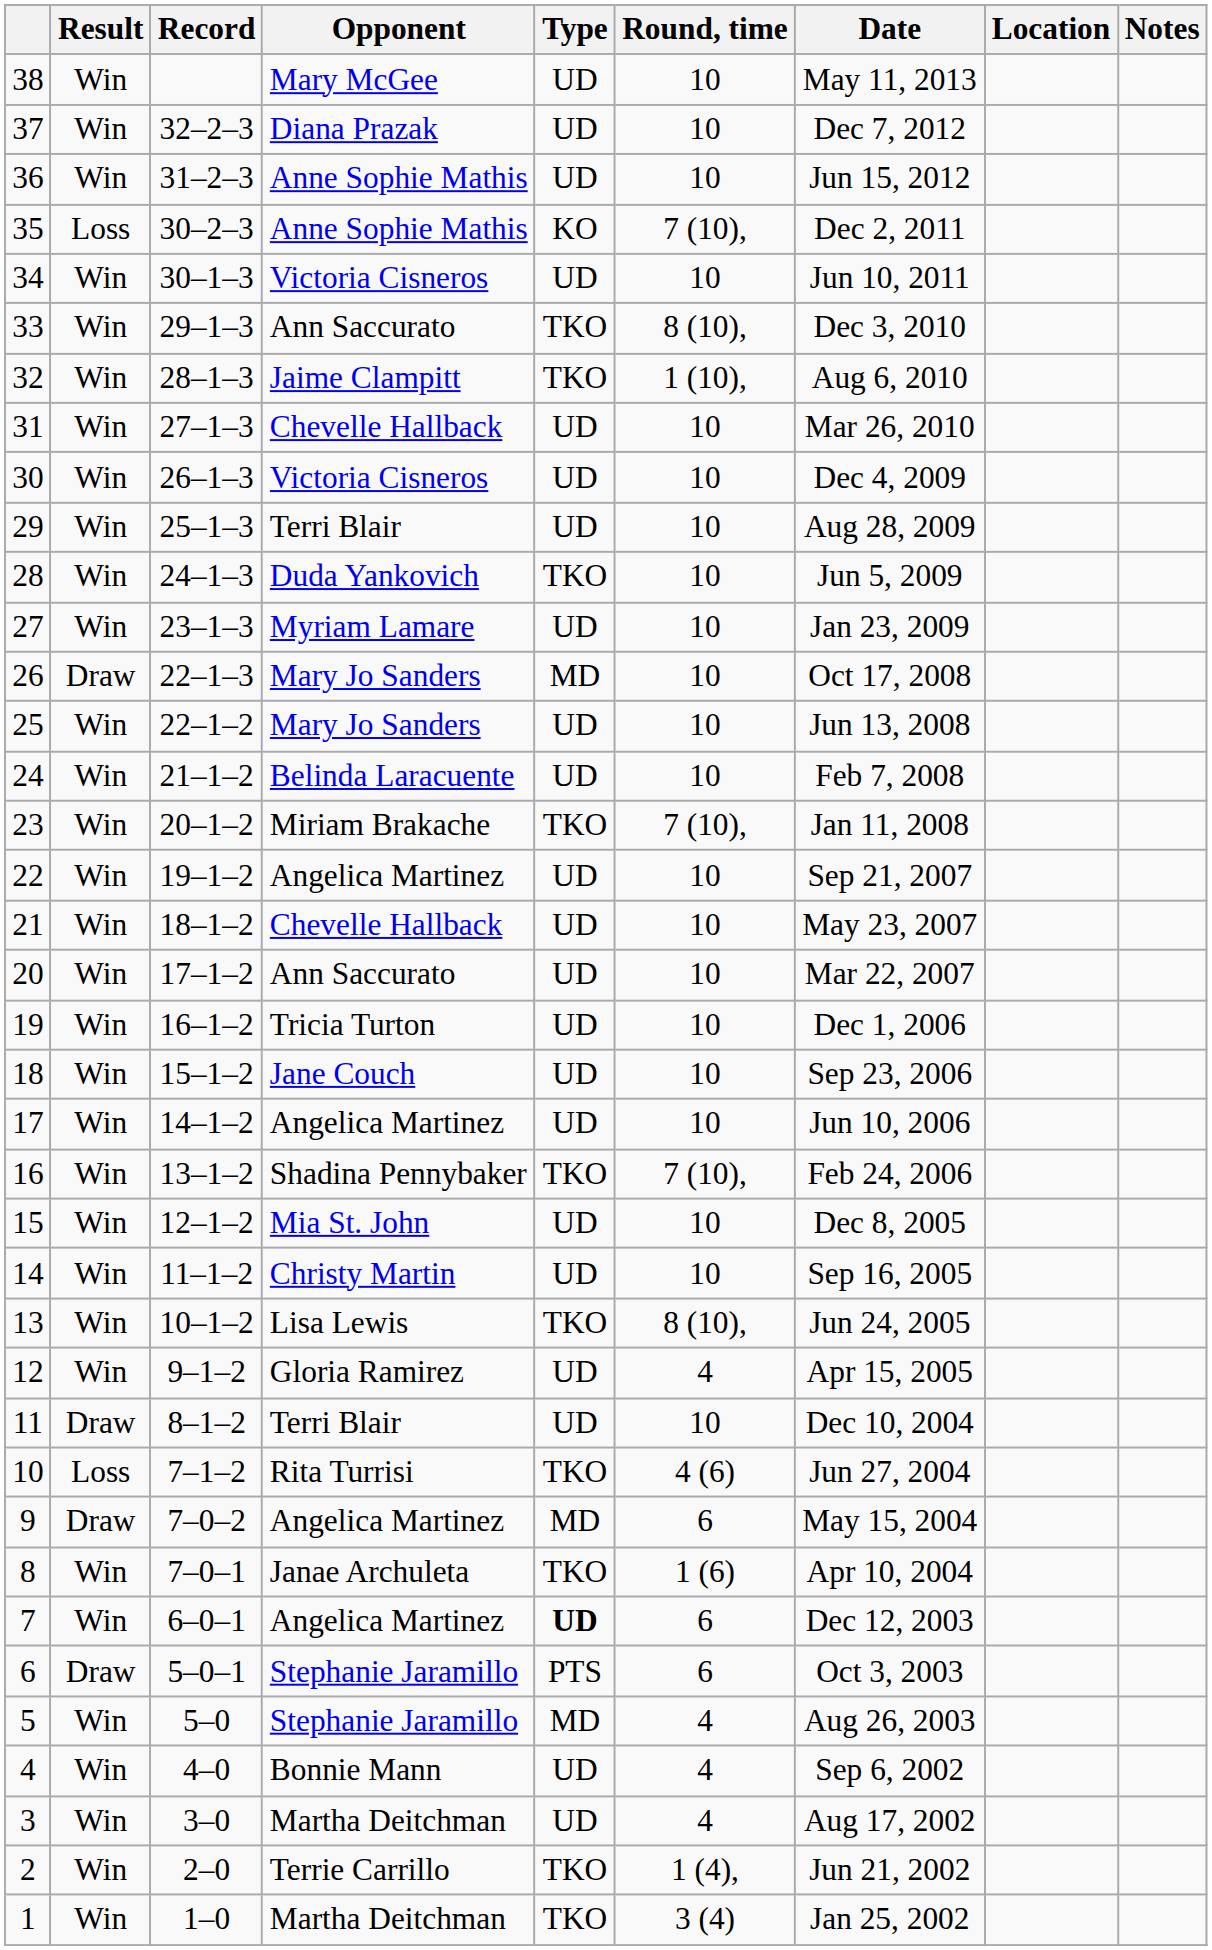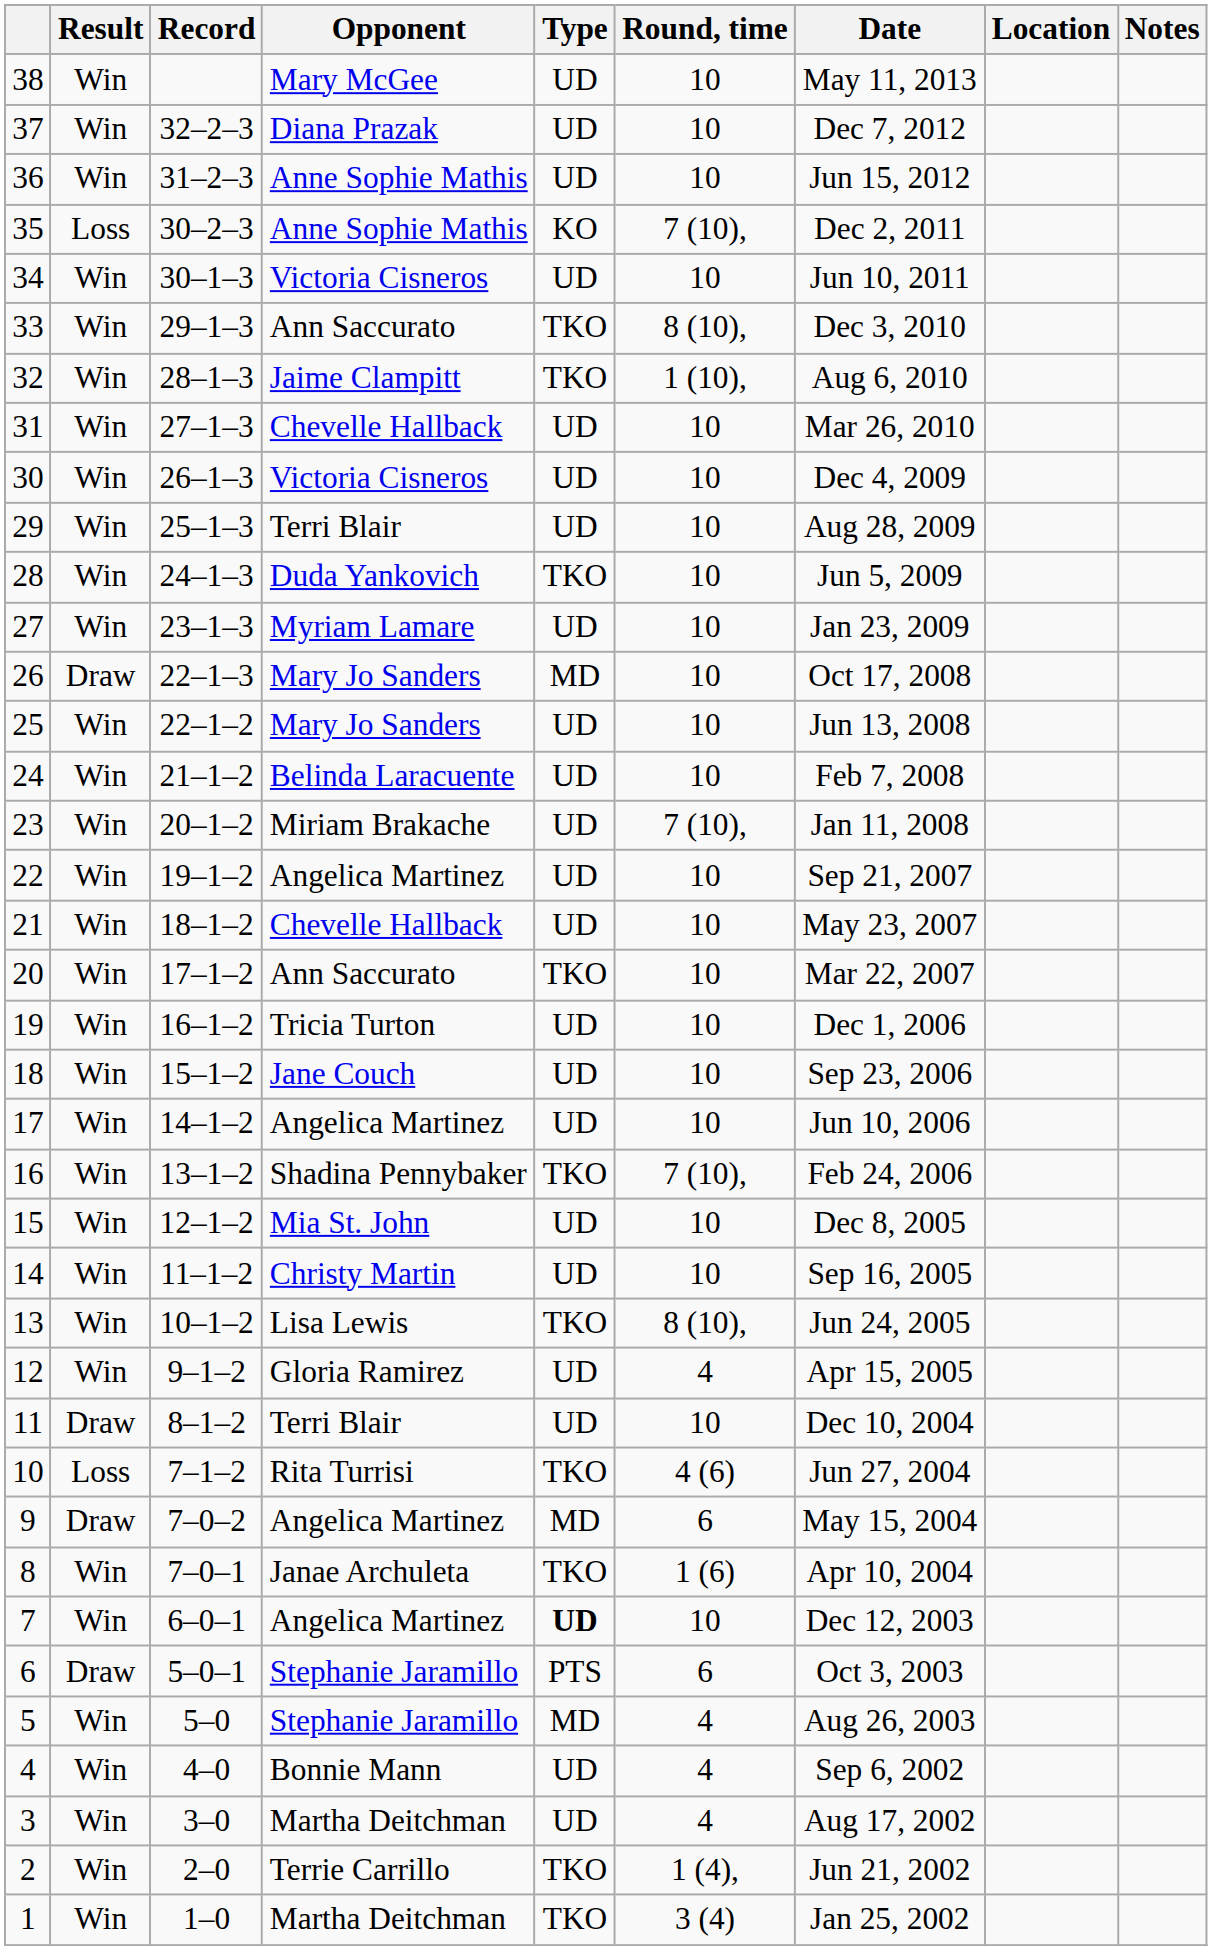 <table class="wikitable" style="text-align:center">
 <tr>
 <th></th>
 <th>Result</th>
 <th>Record</th>
 <th>Opponent</th>
 <th>Type</th>
 <th>Round, time</th>
 <th>Date</th>
 <th>Location</th>
 <th>Notes</th>
 </tr>
 <tr>
 <td>38</td>
 <td>Win</td>
 <td></td>
 <td align=left><a href='#'>Mary McGee</a></td>
 <td>UD</td>
 <td>10</td>
 <td>May 11, 2013</td>
 <td align=left></td>
 <td align=left></td>
 </tr>
 <tr>
 <td>37</td>
 <td>Win</td>
 <td>32–2–3</td>
 <td align=left><a href='#'>Diana Prazak</a></td>
 <td>UD</td>
 <td>10</td>
 <td>Dec 7, 2012</td>
 <td align=left></td>
 <td align=left></td>
 </tr>
 <tr>
 <td>36</td>
 <td>Win</td>
 <td>31–2–3</td>
 <td align=left><a href='#'>Anne Sophie Mathis</a></td>
 <td>UD</td>
 <td>10</td>
 <td>Jun 15, 2012</td>
 <td align=left></td>
 <td align=left></td>
 </tr>
 <tr>
 <td>35</td>
 <td>Loss</td>
 <td>30–2–3</td>
 <td align=left><a href='#'>Anne Sophie Mathis</a></td>
 <td>KO</td>
 <td>7 (10), </td>
 <td>Dec 2, 2011</td>
 <td align=left></td>
 <td align=left></td>
 </tr>
 <tr>
 <td>34</td>
 <td>Win</td>
 <td>30–1–3</td>
 <td align=left><a href='#'>Victoria Cisneros</a></td>
 <td>UD</td>
 <td>10</td>
 <td>Jun 10, 2011</td>
 <td align=left></td>
 <td></td>
 </tr>
 <tr>
 <td>33</td>
 <td>Win</td>
 <td>29–1–3</td>
 <td align=left>Ann Saccurato</td>
 <td>TKO</td>
 <td>8 (10), </td>
 <td>Dec 3, 2010</td>
 <td align=left></td>
 <td align=left></td>
 </tr>
 <tr>
 <td>32</td>
 <td>Win</td>
 <td>28–1–3</td>
 <td align=left><a href='#'>Jaime Clampitt</a></td>
 <td>TKO</td>
 <td>1 (10), </td>
 <td>Aug 6, 2010</td>
 <td align=left></td>
 <td align=left></td>
 </tr>
 <tr>
 <td>31</td>
 <td>Win</td>
 <td>27–1–3</td>
 <td align=left><a href='#'>Chevelle Hallback</a></td>
 <td>UD</td>
 <td>10</td>
 <td>Mar 26, 2010</td>
 <td align=left></td>
 <td align=left></td>
 </tr>
 <tr>
 <td>30</td>
 <td>Win</td>
 <td>26–1–3</td>
 <td align=left><a href='#'>Victoria Cisneros</a></td>
 <td>UD</td>
 <td>10</td>
 <td>Dec 4, 2009</td>
 <td align=left></td>
 <td align=left></td>
 </tr>
 <tr>
 <td>29</td>
 <td>Win</td>
 <td>25–1–3</td>
 <td align=left>Terri Blair</td>
 <td>UD</td>
 <td>10</td>
 <td>Aug 28, 2009</td>
 <td align=left></td>
 <td align=left></td>
 </tr>
 <tr>
 <td>28</td>
 <td>Win</td>
 <td>24–1–3</td>
 <td align=left><a href='#'>Duda Yankovich</a></td>
 <td>TKO</td>
 <td>10</td>
 <td>Jun 5, 2009</td>
 <td align=left></td>
 <td align=left></td>
 </tr>
 <tr>
 <td>27</td>
 <td>Win</td>
 <td>23–1–3</td>
 <td align=left><a href='#'>Myriam Lamare</a></td>
 <td>UD</td>
 <td>10</td>
 <td>Jan 23, 2009</td>
 <td align=left></td>
 <td align=left></td>
 </tr>
 <tr>
 <td>26</td>
 <td>Draw</td>
 <td>22–1–3</td>
 <td align=left><a href='#'>Mary Jo Sanders</a></td>
 <td>MD</td>
 <td>10</td>
 <td>Oct 17, 2008</td>
 <td align=left></td>
 <td align=left></td>
 </tr>
 <tr>
 <td>25</td>
 <td>Win</td>
 <td>22–1–2</td>
 <td align=left><a href='#'>Mary Jo Sanders</a></td>
 <td>UD</td>
 <td>10</td>
 <td>Jun 13, 2008</td>
 <td align=left></td>
 <td align=left></td>
 </tr>
 <tr>
 <td>24</td>
 <td>Win</td>
 <td>21–1–2</td>
 <td align=left><a href='#'>Belinda Laracuente</a></td>
 <td>UD</td>
 <td>10</td>
 <td>Feb 7, 2008</td>
 <td align=left></td>
 <td align=left></td>
 </tr>
 <tr>
 <td>23</td>
 <td>Win</td>
 <td>20–1–2</td>
 <td align=left>Miriam Brakache</td>
-<td>TKO</td>
+<td>UD</td>
 <td>7 (10), </td>
 <td>Jan 11, 2008</td>
 <td align=left></td>
 <td align=left></td>
 </tr>
 <tr>
 <td>22</td>
 <td>Win</td>
 <td>19–1–2</td>
 <td align=left>Angelica Martinez</td>
 <td>UD</td>
 <td>10</td>
 <td>Sep 21, 2007</td>
 <td align=left></td>
 <td align=left></td>
 </tr>
 <tr>
 <td>21</td>
 <td>Win</td>
 <td>18–1–2</td>
 <td align=left><a href='#'>Chevelle Hallback</a></td>
 <td>UD</td>
 <td>10</td>
 <td>May 23, 2007</td>
 <td align=left></td>
 <td></td>
 </tr>
 <tr>
 <td>20</td>
 <td>Win</td>
 <td>17–1–2</td>
 <td align=left>Ann Saccurato</td>
-<td>UD</td>
+<td>TKO</td>
 <td>10</td>
 <td>Mar 22, 2007</td>
 <td align=left></td>
 <td align=left></td>
 </tr>
 <tr>
 <td>19</td>
 <td>Win</td>
 <td>16–1–2</td>
 <td align=left>Tricia Turton</td>
 <td>UD</td>
 <td>10</td>
 <td>Dec 1, 2006</td>
 <td align=left></td>
 <td align=left></td>
 </tr>
 <tr>
 <td>18</td>
 <td>Win</td>
 <td>15–1–2</td>
 <td align=left><a href='#'>Jane Couch</a></td>
 <td>UD</td>
 <td>10</td>
 <td>Sep 23, 2006</td>
 <td align=left></td>
 <td align=left></td>
 </tr>
 <tr>
 <td>17</td>
 <td>Win</td>
 <td>14–1–2</td>
 <td align=left>Angelica Martinez</td>
 <td>UD</td>
 <td>10</td>
 <td>Jun 10, 2006</td>
 <td align=left></td>
 <td align=left></td>
 </tr>
 <tr>
 <td>16</td>
 <td>Win</td>
 <td>13–1–2</td>
 <td align=left>Shadina Pennybaker</td>
 <td>TKO</td>
 <td>7 (10), </td>
 <td>Feb 24, 2006</td>
 <td align=left></td>
 <td align=left></td>
 </tr>
 <tr>
 <td>15</td>
 <td>Win</td>
 <td>12–1–2</td>
 <td align=left><a href='#'>Mia St. John</a></td>
 <td>UD</td>
 <td>10</td>
 <td>Dec 8, 2005</td>
 <td align=left></td>
 <td align=left></td>
 </tr>
 <tr>
 <td>14</td>
 <td>Win</td>
 <td>11–1–2</td>
 <td align=left><a href='#'>Christy Martin</a></td>
 <td>UD</td>
 <td>10</td>
 <td>Sep 16, 2005</td>
 <td align=left></td>
 <td></td>
 </tr>
 <tr>
 <td>13</td>
 <td>Win</td>
 <td>10–1–2</td>
 <td align=left>Lisa Lewis</td>
 <td>TKO</td>
 <td>8 (10), </td>
 <td>Jun 24, 2005</td>
 <td align=left></td>
 <td align=left></td>
 </tr>
 <tr>
 <td>12</td>
 <td>Win</td>
 <td>9–1–2</td>
 <td align=left>Gloria Ramirez</td>
 <td>UD</td>
 <td>4</td>
 <td>Apr 15, 2005</td>
 <td align=left></td>
 <td></td>
 </tr>
 <tr>
 <td>11</td>
 <td>Draw</td>
 <td>8–1–2</td>
 <td align=left>Terri Blair</td>
 <td>UD</td>
 <td>10</td>
 <td>Dec 10, 2004</td>
 <td align=left></td>
 <td align=left></td>
 </tr>
 <tr>
 <td>10</td>
 <td>Loss</td>
 <td>7–1–2</td>
 <td align=left>Rita Turrisi</td>
 <td>TKO</td>
 <td>4 (6)</td>
 <td>Jun 27, 2004</td>
 <td align=left></td>
 <td></td>
 </tr>
 <tr>
 <td>9</td>
 <td>Draw</td>
 <td>7–0–2</td>
 <td align=left>Angelica Martinez</td>
 <td>MD</td>
 <td>6</td>
 <td>May 15, 2004</td>
 <td align=left></td>
 <td></td>
 </tr>
 <tr>
 <td>8</td>
 <td>Win</td>
 <td>7–0–1</td>
 <td align=left>Janae Archuleta</td>
 <td>TKO</td>
 <td>1 (6)</td>
 <td>Apr 10, 2004</td>
 <td align=left></td>
 <td></td>
 </tr>
 <tr>
 <td>7</td>
 <td>Win</td>
 <td>6–0–1</td>
 <td align=left>Angelica Martinez</td>
 <td><strong>UD</strong></td>
-<td>6</td>
+<td>10</td>
 <td>Dec 12, 2003</td>
 <td align=left></td>
 <td></td>
 </tr>
 <tr>
 <td>6</td>
 <td>Draw</td>
 <td>5–0–1</td>
 <td align=left><a href='#'>Stephanie Jaramillo</a></td>
 <td>PTS</td>
 <td>6</td>
 <td>Oct 3, 2003</td>
 <td align=left></td>
 <td></td>
 </tr>
 <tr>
 <td>5</td>
 <td>Win</td>
 <td>5–0</td>
 <td align=left><a href='#'>Stephanie Jaramillo</a></td>
 <td>MD</td>
 <td>4</td>
 <td>Aug 26, 2003</td>
 <td align=left></td>
 <td></td>
 </tr>
 <tr>
 <td>4</td>
 <td>Win</td>
 <td>4–0</td>
 <td align=left>Bonnie Mann</td>
 <td>UD</td>
 <td>4</td>
 <td>Sep 6, 2002</td>
 <td align=left></td>
 <td></td>
 </tr>
 <tr>
 <td>3</td>
 <td>Win</td>
 <td>3–0</td>
 <td align=left>Martha Deitchman</td>
 <td>UD</td>
 <td>4</td>
 <td>Aug 17, 2002</td>
 <td align=left></td>
 <td></td>
 </tr>
 <tr>
 <td>2</td>
 <td>Win</td>
 <td>2–0</td>
 <td align=left>Terrie Carrillo</td>
 <td>TKO</td>
 <td>1 (4), </td>
 <td>Jun 21, 2002</td>
 <td align=left></td>
 <td></td>
 </tr>
 <tr>
 <td>1</td>
 <td>Win</td>
 <td>1–0</td>
 <td align=left>Martha Deitchman</td>
 <td>TKO</td>
 <td>3 (4)</td>
 <td>Jan 25, 2002</td>
 <td align=left></td>
 <td></td>
 </tr>
 <tr>
 </tr>
 </table>
